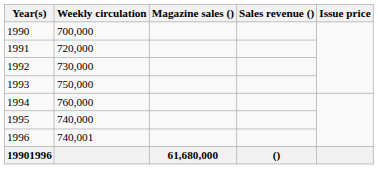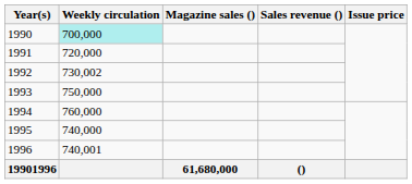 <table class="wikitable sortable">
 <tr>
 <th>Year(s)</th>
 <th>Weekly circulation</th>
 <th>Magazine sales ()</th>
 <th>Sales revenue ()</th>
 <th>Issue price</th>
 </tr>
 <tr>
 <td>1990</td>
-<td>700,000</td>
+<td style="background: paleturquoise;">700,000</td>
 <td></td>
 <td></td>
 <td rowspan="4"></td>
 </tr>
 <tr>
 <td>1991</td>
 <td>720,000</td>
 <td></td>
 <td></td>
 </tr>
 <tr>
 <td>1992</td>
-<td>730,000</td>
+<td>730,002</td>
 <td></td>
 <td></td>
 </tr>
 <tr>
 <td>1993</td>
 <td>750,000</td>
 <td></td>
 <td></td>
 </tr>
 <tr>
 <td>1994</td>
 <td>760,000</td>
 <td></td>
 <td></td>
 <td rowspan="3"></td>
 </tr>
 <tr>
 <td>1995</td>
 <td>740,000</td>
 <td></td>
 <td></td>
 </tr>
 <tr>
 <td>1996</td>
 <td>740,001</td>
 <td></td>
 <td></td>
 </tr>
 <tr>
 <th>19901996</th>
 <th></th>
 <th>61,680,000</th>
 <th> ()</th>
 <th></th>
 </tr>
 </table>
